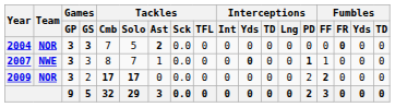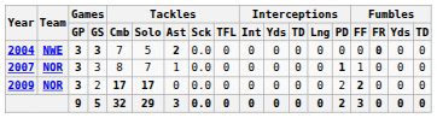 <table class="wikitable" style="text-align:center">
 <tr>
 <th rowspan="2">Year</th>
 <th rowspan="2">Team</th>
 <th colspan="2">Games</th>
 <th colspan="5">Tackles</th>
 <th colspan="5">Interceptions</th>
 <th colspan="4">Fumbles</th>
 </tr>
 <tr>
 <th>GP</th>
 <th>GS</th>
 <th>Cmb</th>
 <th>Solo</th>
 <th>Ast</th>
 <th>Sck</th>
 <th>TFL</th>
 <th>Int</th>
 <th>Yds</th>
 <th>TD</th>
 <th>Lng</th>
 <th>PD</th>
 <th>FF</th>
 <th>FR</th>
 <th>Yds</th>
 <th>TD</th>
 </tr>
 <tr>
 <th><a href='#'>2004</a></th>
-<th><a href='#'>NOR</a></th>
+<th><a href='#'>NWE</a></th>
 <td><strong>3</strong></td>
 <td><strong>3</strong></td>
 <td>7</td>
 <td>5</td>
 <td><strong>2</strong></td>
 <td>0.0</td>
 <td>0</td>
 <td>0</td>
 <td>0</td>
 <td>0</td>
 <td>0</td>
 <td>0</td>
 <td>0</td>
 <td><strong>0</strong></td>
 <td>0</td>
 <td>0</td>
 </tr>
 <tr>
 <th><a href='#'>2007</a></th>
-<th><a href='#'>NWE</a></th>
+<th><a href='#'>NOR</a></th>
 <td><strong>3</strong></td>
 <td>3</td>
 <td>8</td>
 <td>7</td>
 <td>1</td>
 <td>0.0</td>
 <td>0</td>
 <td>0</td>
-<td><strong>0</strong></td>
+<td>0</td>
 <td>0</td>
 <td>0</td>
 <td><strong>1</strong></td>
 <td>1</td>
 <td>0</td>
 <td>0</td>
 <td>0</td>
 </tr>
 <tr>
 <th><a href='#'>2009</a></th>
 <th><a href='#'>NOR</a></th>
 <td><strong>3</strong></td>
 <td>2</td>
 <td><strong>17</strong></td>
 <td><strong>17</strong></td>
 <td>0</td>
 <td>0.0</td>
 <td>0</td>
 <td>0</td>
 <td>0</td>
 <td>0</td>
 <td>0</td>
 <td>2</td>
 <td><strong>2</strong></td>
 <td>0</td>
 <td>0</td>
 <td>0</td>
 </tr>
 <tr>
 <th colspan="2"></th>
 <th>9</th>
 <th>5</th>
 <th>32</th>
 <th>29</th>
 <th>3</th>
 <th>0.0</th>
 <th>0</th>
 <th>0</th>
 <th>0</th>
 <th>0</th>
 <th>0</th>
 <th>2</th>
 <th>3</th>
 <th>0</th>
 <th>0</th>
 <th>0</th>
 </tr>
 </table>
